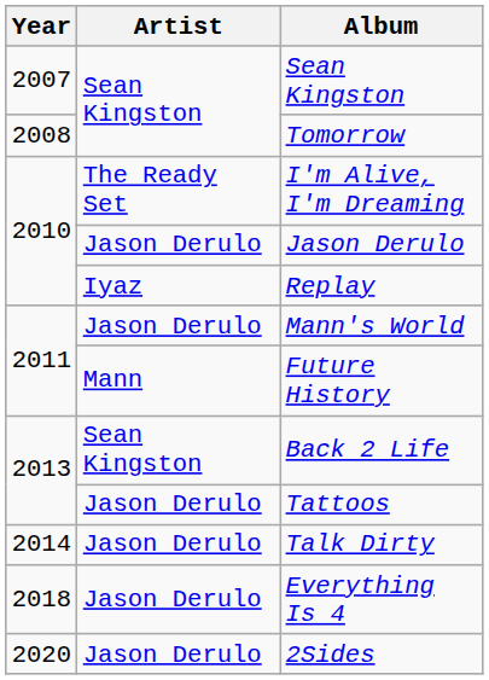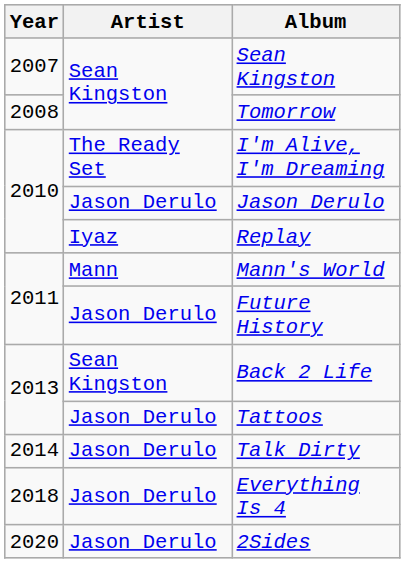 <table class="wikitable">
 <tr>
 <th style="text-align:center; width:20px;">Year</th>
 <th style="text-align:center; width:100px;">Artist</th>
 <th style="text-align:center; width:100px;">Album</th>
 </tr>
 <tr>
 <td>2007</td>
 <td rowspan="2"><a href='#'>Sean Kingston</a></td>
 <td><em><a href='#'>Sean Kingston</a></em></td>
 </tr>
 <tr>
 <td>2008</td>
 <td><em><a href='#'>Tomorrow</a></em></td>
 </tr>
 <tr>
 <td rowspan="3">2010</td>
 <td><a href='#'>The Ready Set</a></td>
 <td><em><a href='#'>I'm Alive, I'm Dreaming</a></em></td>
 </tr>
 <tr>
 <td><a href='#'>Jason Derulo</a></td>
 <td><em><a href='#'>Jason Derulo</a></em></td>
 </tr>
 <tr>
 <td><a href='#'>Iyaz</a></td>
 <td><em><a href='#'>Replay</a></em></td>
 </tr>
 <tr>
 <td rowspan="2">2011</td>
-<td><a href='#'>Jason Derulo</a></td>
+<td><a href='#'>Mann</a></td>
 <td><em><a href='#'>Mann's World</a></em></td>
 </tr>
 <tr>
-<td><a href='#'>Mann</a></td>
+<td><a href='#'>Jason Derulo</a></td>
 <td><em><a href='#'>Future History</a></em></td>
 </tr>
 <tr>
 <td rowspan="2">2013</td>
 <td><a href='#'>Sean Kingston</a></td>
 <td><em><a href='#'>Back 2 Life</a></em></td>
 </tr>
 <tr>
 <td><a href='#'>Jason Derulo</a></td>
 <td><em><a href='#'>Tattoos</a></em></td>
 </tr>
 <tr>
 <td>2014</td>
 <td><a href='#'>Jason Derulo</a></td>
 <td><em><a href='#'>Talk Dirty</a></em></td>
 </tr>
 <tr>
 <td>2018</td>
 <td><a href='#'>Jason Derulo</a></td>
 <td><em><a href='#'>Everything Is 4</a></em></td>
 </tr>
 <tr>
 <td>2020</td>
 <td><a href='#'>Jason Derulo</a></td>
 <td><em><a href='#'>2Sides</a></em></td>
 </tr>
 </table>
